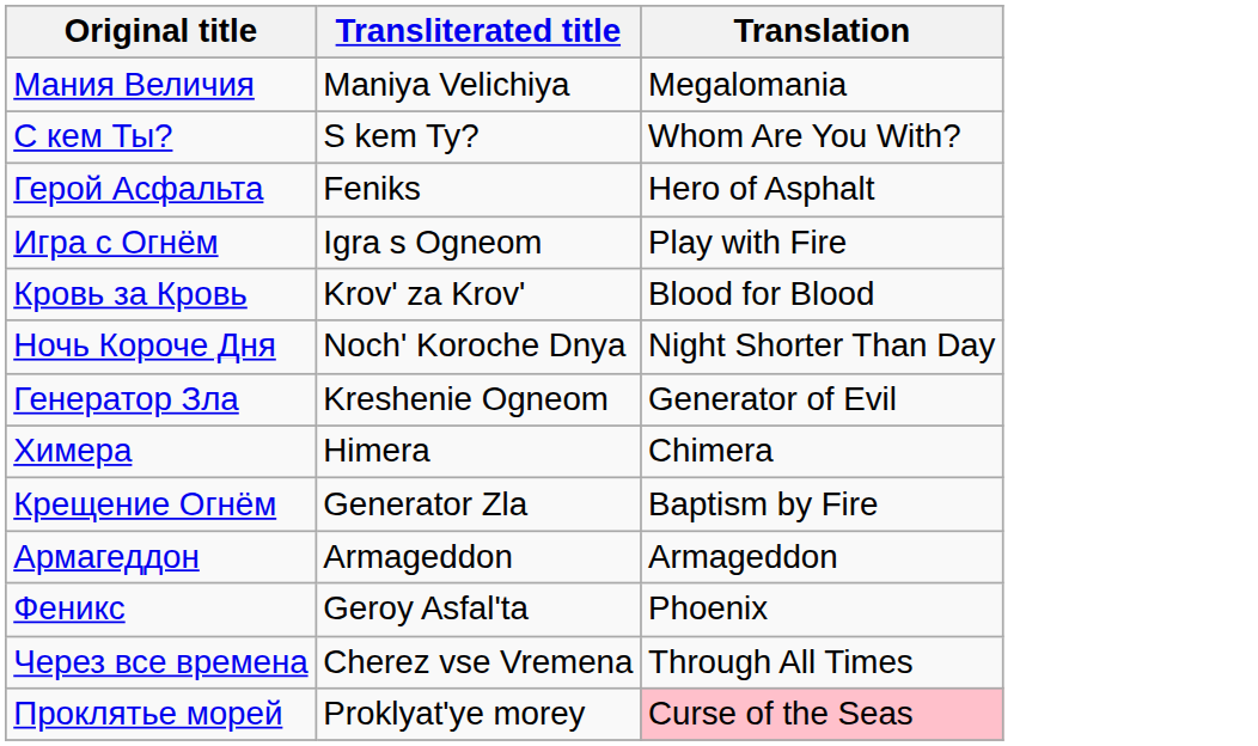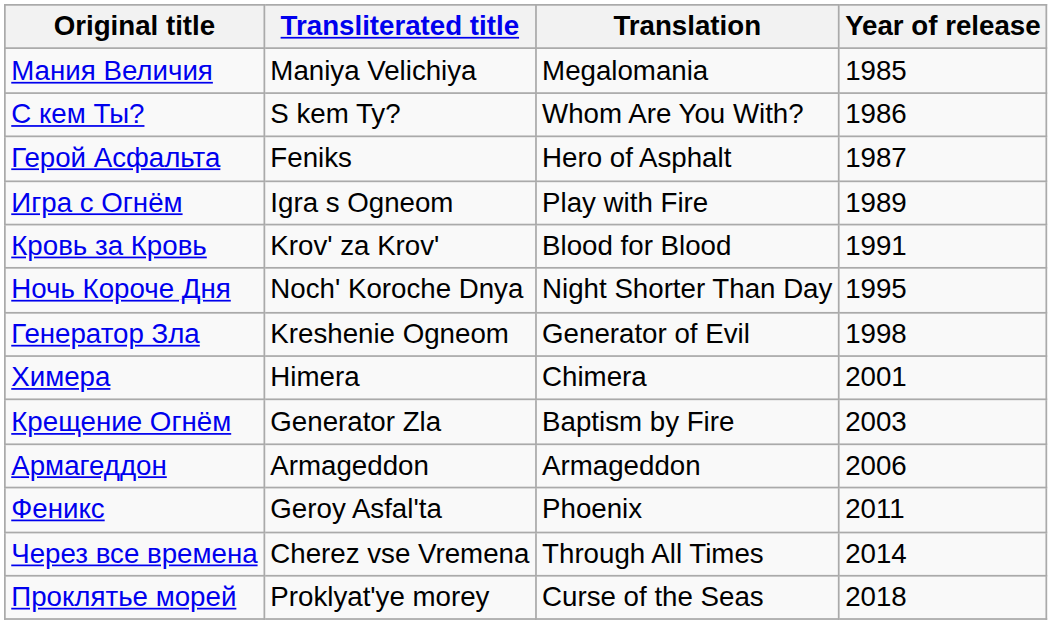 <table class="wikitable">
 <tr>
 <th>Original title</th>
 <th><a href='#'>Transliterated title</a></th>
 <th>Translation</th>
+<th>Year of release</th>
 </tr>
 <tr>
 <td><a href='#'>Мания Величия</a></td>
 <td>Maniya Velichiya</td>
 <td>Megalomania</td>
+<td>1985</td>
 </tr>
 <tr>
 <td><a href='#'>С кем Ты?</a></td>
 <td>S kem Ty?</td>
 <td>Whom Are You With?</td>
+<td>1986</td>
 </tr>
 <tr>
 <td><a href='#'>Герой Асфальта</a></td>
 <td>Feniks</td>
 <td>Hero of Asphalt</td>
+<td>1987</td>
 </tr>
 <tr>
 <td><a href='#'>Игра с Огнём</a></td>
 <td>Igra s Ogneom</td>
 <td>Play with Fire</td>
+<td>1989</td>
 </tr>
 <tr>
 <td><a href='#'>Кровь за Кровь</a></td>
 <td>Krov' za Krov'</td>
 <td>Blood for Blood</td>
+<td>1991</td>
 </tr>
 <tr>
 <td><a href='#'>Ночь Короче Дня</a></td>
 <td>Noch' Koroche Dnya</td>
 <td>Night Shorter Than Day</td>
+<td>1995</td>
 </tr>
 <tr>
 <td><a href='#'>Генератор Зла</a></td>
 <td>Kreshenie Ogneom</td>
 <td>Generator of Evil</td>
+<td>1998</td>
 </tr>
 <tr>
 <td><a href='#'>Химера</a></td>
 <td>Himera</td>
 <td>Chimera</td>
+<td>2001</td>
 </tr>
 <tr>
 <td><a href='#'>Крещение Огнём</a></td>
 <td>Generator Zla</td>
 <td>Baptism by Fire</td>
+<td>2003</td>
 </tr>
 <tr>
 <td><a href='#'>Армагеддон</a></td>
 <td>Armageddon</td>
 <td>Armageddon</td>
+<td>2006</td>
 </tr>
 <tr>
 <td><a href='#'>Феникс</a></td>
 <td>Geroy Asfal'ta</td>
 <td>Phoenix</td>
+<td>2011</td>
 </tr>
 <tr>
 <td><a href='#'>Через все времена</a></td>
 <td>Cherez vse Vremena</td>
 <td>Through All Times</td>
+<td>2014</td>
 </tr>
 <tr>
 <td><a href='#'>Проклятье морей</a></td>
 <td>Proklyat'ye morey</td>
-<td style="background: pink;">Curse of the Seas</td>
+<td>Curse of the Seas</td>
+<td>2018</td>
 </tr>
 </table>
